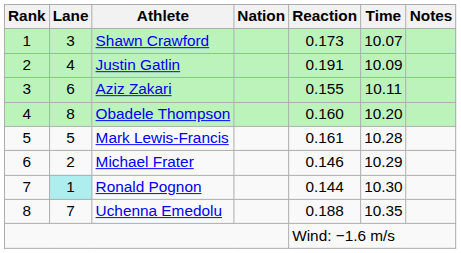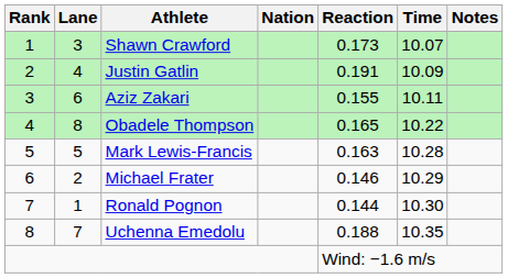 <table class="wikitable sortable" style="text-align:center">
 <tr>
 <th>Rank</th>
 <th>Lane</th>
 <th>Athlete</th>
 <th>Nation</th>
 <th>Reaction</th>
 <th>Time</th>
 <th>Notes</th>
 </tr>
 <tr bgcolor=bbf3bb>
 <td>1</td>
 <td>3</td>
 <td align="left"><a href='#'>Shawn Crawford</a></td>
 <td align="left"></td>
 <td align=center>0.173</td>
 <td>10.07</td>
 <td></td>
 </tr>
 <tr bgcolor=bbf3bb>
 <td>2</td>
 <td>4</td>
 <td align="left"><a href='#'>Justin Gatlin</a></td>
 <td align="left"></td>
 <td align=center>0.191</td>
 <td>10.09</td>
 <td></td>
 </tr>
 <tr bgcolor=bbf3bb>
 <td>3</td>
 <td>6</td>
 <td align="left"><a href='#'>Aziz Zakari</a></td>
 <td align="left"></td>
 <td align=center>0.155</td>
 <td>10.11</td>
 <td></td>
 </tr>
 <tr bgcolor=bbf3bb>
 <td>4</td>
 <td>8</td>
 <td align="left"><a href='#'>Obadele Thompson</a></td>
 <td align="left"></td>
-<td align=center>0.160</td>
-<td>10.20</td>
+<td align=center>0.165</td>
+<td>10.22</td>
 <td></td>
 </tr>
 <tr>
 <td>5</td>
 <td>5</td>
 <td align="left"><a href='#'>Mark Lewis-Francis</a></td>
 <td align="left"></td>
-<td align=center>0.161</td>
+<td align=center>0.163</td>
 <td>10.28</td>
 <td></td>
 </tr>
 <tr>
 <td>6</td>
 <td>2</td>
 <td align="left"><a href='#'>Michael Frater</a></td>
 <td align="left"></td>
 <td align=center>0.146</td>
 <td>10.29</td>
 <td></td>
 </tr>
 <tr>
 <td>7</td>
-<td style="background: paleturquoise;">1</td>
+<td>1</td>
 <td align="left"><a href='#'>Ronald Pognon</a></td>
 <td align="left"></td>
 <td align=center>0.144</td>
 <td>10.30</td>
 <td></td>
 </tr>
 <tr>
 <td>8</td>
 <td>7</td>
 <td align="left"><a href='#'>Uchenna Emedolu</a></td>
 <td align="left"></td>
 <td align=center>0.188</td>
 <td>10.35</td>
 <td></td>
 </tr>
 <tr class="sortbottom">
 <td colspan=4></td>
 <td colspan="3" style="text-align:left;">Wind: −1.6 m/s</td>
 </tr>
 </table>
